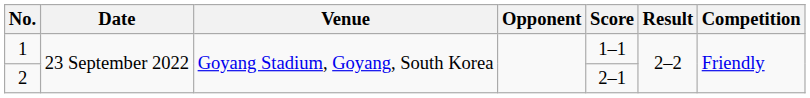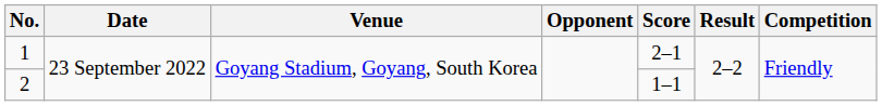 <table class="wikitable sortable">
 <tr>
 <th scope="col">No.</th>
 <th scope="col">Date</th>
 <th scope="col">Venue</th>
 <th scope="col">Opponent</th>
 <th scope="col">Score</th>
 <th scope="col">Result</th>
 <th scope="col">Competition</th>
 </tr>
 <tr>
 <td align="center">1</td>
 <td rowspan="2">23 September 2022</td>
 <td rowspan="2"><a href='#'>Goyang Stadium</a>, <a href='#'>Goyang</a>, South Korea</td>
 <td rowspan="2"></td>
-<td align="center">1–1</td>
+<td align="center">2–1</td>
 <td align="center" rowspan="2">2–2</td>
 <td rowspan="2"><a href='#'>Friendly</a></td>
 </tr>
 <tr>
 <td align="center">2</td>
-<td align="center">2–1</td>
+<td align="center">1–1</td>
 </tr>
 </table>
